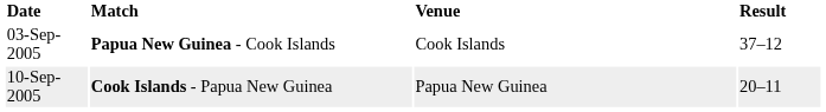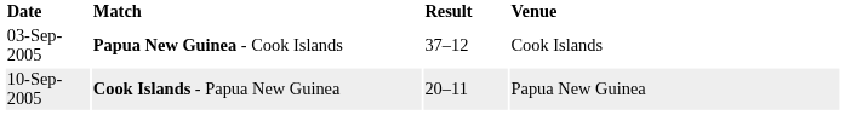 <table>
 <tr ---->
 <td width="75"><strong>Date</strong></td>
 <td width="300"><strong>Match</strong></td>
+<td width="75"><strong>Result</strong></td>
 <td width="300"><strong>Venue</strong></td>
-<td width="75"><strong>Result</strong></td>
 </tr>
 <tr ---->
 <td>03-Sep-2005</td>
 <td><strong> Papua New Guinea </strong> - Cook Islands</td>
+<td>37–12</td>
 <td>Cook Islands</td>
-<td>37–12</td>
 </tr>
 <tr ---- bgcolor="#eeeeee">
 <td>10-Sep-2005</td>
 <td><strong> Cook Islands</strong> - Papua New Guinea</td>
+<td>20–11</td>
 <td>Papua New Guinea</td>
-<td>20–11</td>
 </tr>
 </table>
